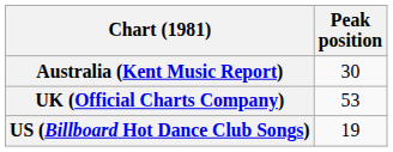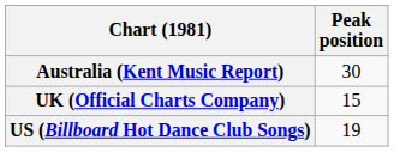 <table class="wikitable plainrowheaders sortable" style="text-align:center;">
 <tr>
 <th scope="col">Chart (1981)</th>
 <th scope="col">Peak<br>position</th>
 </tr>
 <tr>
 <th scope="row">Australia (<a href='#'>Kent Music Report</a>)</th>
 <td style="text-align:center;">30</td>
 </tr>
 <tr>
 <th scope="row">UK (<a href='#'>Official Charts Company</a>)</th>
-<td style="text-align:center;">53</td>
+<td style="text-align:center;">15</td>
 </tr>
 <tr>
 <th scope="row">US (<a href='#'><em>Billboard</em> Hot Dance Club Songs</a>)</th>
 <td style="text-align:center;">19</td>
 </tr>
 </table>
